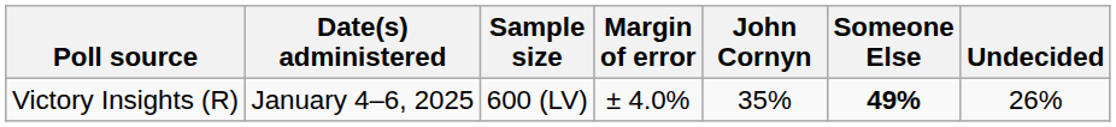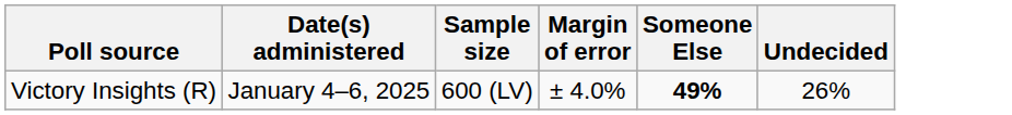 <table class="wikitable" style="font-size:90%;text-align:center;">
 <tr style="vertical-align:bottom">
 <th>Poll source</th>
 <th>Date(s)<br>administered</th>
 <th>Sample<br>size</th>
 <th>Margin<br>of error</th>
-<th style="width:60px;">John<br>Cornyn</th>
 <th style="width:60px;">Someone<br>Else</th>
 <th>Undecided</th>
 </tr>
 <tr>
 <td style="text-align:left;">Victory Insights (R)</td>
 <td>January 4–6, 2025</td>
 <td>600 (LV)</td>
 <td>± 4.0%</td>
-<td>35%</td>
 <td><strong>49%</strong></td>
 <td>26%</td>
 </tr>
 </table>
